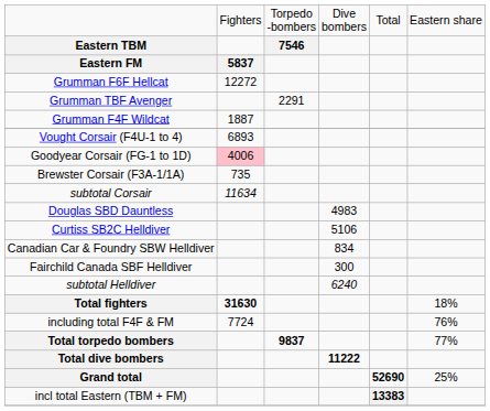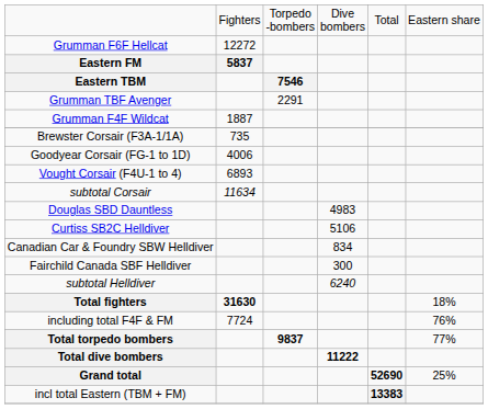 <table class="wikitable centre" style="vertical-align:top; text-align:center">
 <tr>
 <td></td>
 <td>Fighters</td>
 <td>Torpedo <br> -bombers</td>
 <td>Dive <br> bombers</td>
 <td>Total</td>
 <td>Eastern share</td>
 </tr>
 <tr>
-<th>Eastern TBM</th>
+<td><a href='#'>Grumman F6F Hellcat</a></td>
+<td>12272</td>
 <td></td>
-<th>7546</th>
 <td></td>
 <td></td>
 <td></td>
 </tr>
 <tr>
 <th>Eastern FM</th>
 <th>5837</th>
 <td></td>
 <td></td>
 <td></td>
 <td></td>
 </tr>
 <tr>
-<td><a href='#'>Grumman F6F Hellcat</a></td>
-<td>12272</td>
+<th>Eastern TBM</th>
 <td></td>
+<th>7546</th>
 <td></td>
 <td></td>
 <td></td>
 </tr>
 <tr>
 <td><a href='#'>Grumman TBF Avenger</a></td>
 <td></td>
 <td>2291</td>
 <td></td>
 <td></td>
 <td></td>
 </tr>
 <tr>
 <td><a href='#'>Grumman F4F Wildcat</a></td>
 <td>1887</td>
 <td></td>
 <td></td>
 <td></td>
 <td></td>
 </tr>
 <tr>
 </tr>
 <tr>
-<td><a href='#'>Vought Corsair</a> (F4U-1 to 4)</td>
-<td>6893</td>
+<td>Brewster Corsair (F3A-1/1A)</td>
+<td>735</td>
 <td></td>
 <td></td>
 <td></td>
 <td></td>
 </tr>
 <tr>
 <td>Goodyear Corsair (FG-1 to 1D)</td>
-<td style="background: pink;">4006</td>
+<td>4006</td>
 <td></td>
 <td></td>
 <td></td>
 <td></td>
 </tr>
 <tr>
-<td>Brewster Corsair (F3A-1/1A)</td>
-<td>735</td>
+<td><a href='#'>Vought Corsair</a> (F4U-1 to 4)</td>
+<td>6893</td>
 <td></td>
 <td></td>
 <td></td>
 <td></td>
 </tr>
 <tr>
 <td><em>subtotal Corsair</em></td>
 <td><em>11634</em></td>
 <td></td>
 <td></td>
 <td></td>
 <td></td>
 </tr>
 <tr>
 <td><a href='#'>Douglas SBD Dauntless</a></td>
 <td></td>
 <td></td>
 <td>4983 </td>
 <td></td>
 <td></td>
 </tr>
 <tr>
 <td><a href='#'>Curtiss SB2C Helldiver</a></td>
 <td></td>
 <td></td>
 <td>5106</td>
 <td></td>
 <td></td>
 </tr>
 <tr>
 <td>Canadian Car & Foundry SBW Helldiver</td>
 <td></td>
 <td></td>
 <td>834</td>
 <td></td>
 <td></td>
 </tr>
 <tr>
 <td>Fairchild Canada SBF Helldiver</td>
 <td></td>
 <td></td>
 <td>300</td>
 <td></td>
 <td></td>
 </tr>
 <tr>
 <td><em>subtotal Helldiver</em></td>
 <td></td>
 <td></td>
 <td><em>6240</em> </td>
 <td></td>
 <td></td>
 </tr>
 <tr>
 <th>Total fighters</th>
 <td><strong>31630</strong></td>
 <td></td>
 <td></td>
 <td></td>
 <td>18%</td>
 </tr>
 <tr>
 <td>including total F4F & FM</td>
 <td>7724</td>
 <td></td>
 <td></td>
 <td></td>
 <td>76%</td>
 </tr>
 <tr>
 <th>Total torpedo bombers</th>
 <td></td>
 <td><strong>9837</strong></td>
 <td></td>
 <td></td>
 <td>77%</td>
 </tr>
 <tr>
 <th>Total dive bombers</th>
 <td></td>
 <td></td>
 <td><strong>11222</strong></td>
 <td></td>
 <td></td>
 </tr>
 <tr>
 <th>Grand total</th>
 <td></td>
 <td></td>
 <td></td>
 <td><strong>52690</strong></td>
 <td>25%</td>
 </tr>
 <tr>
 <td>incl total Eastern (TBM + FM)</td>
 <td></td>
 <td></td>
 <td></td>
 <th><strong>13383</strong></th>
 <td></td>
 </tr>
 <tr>
 </tr>
 </table>
